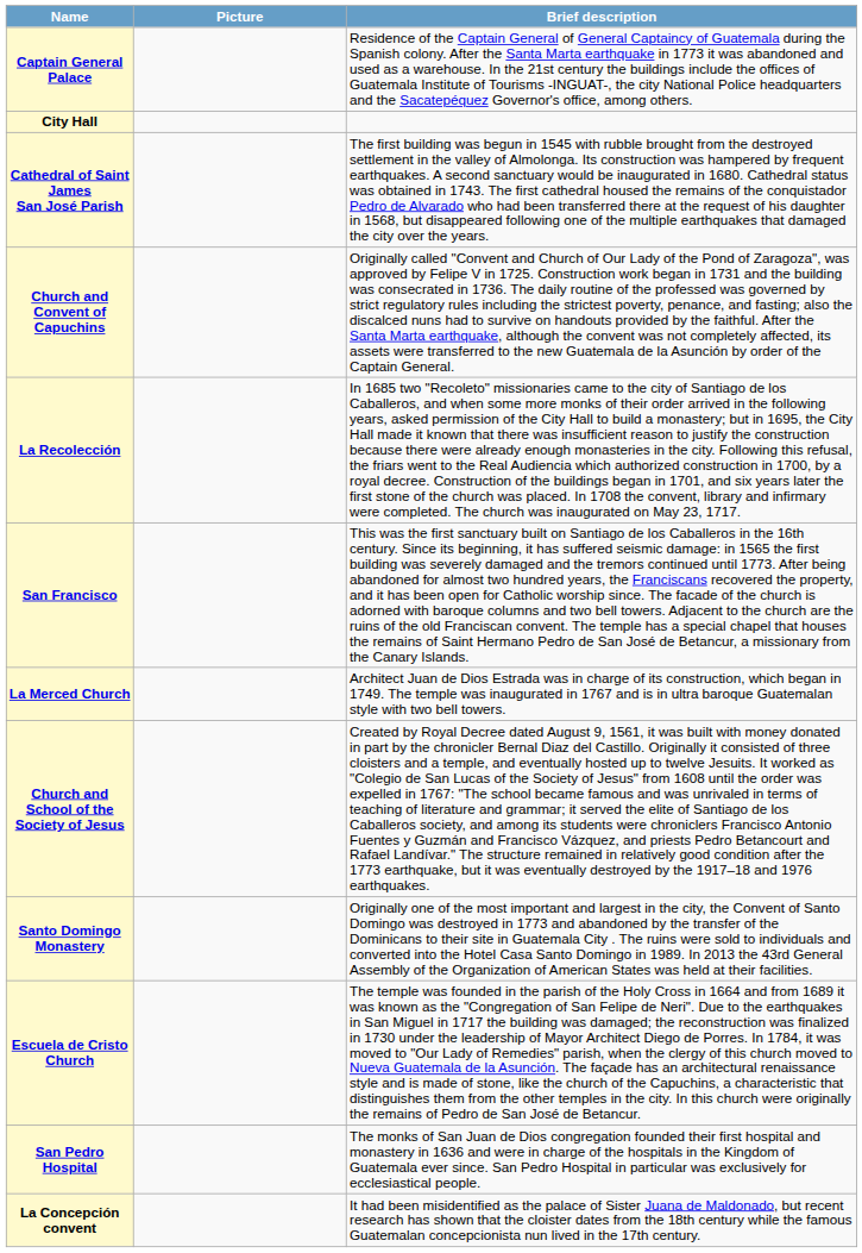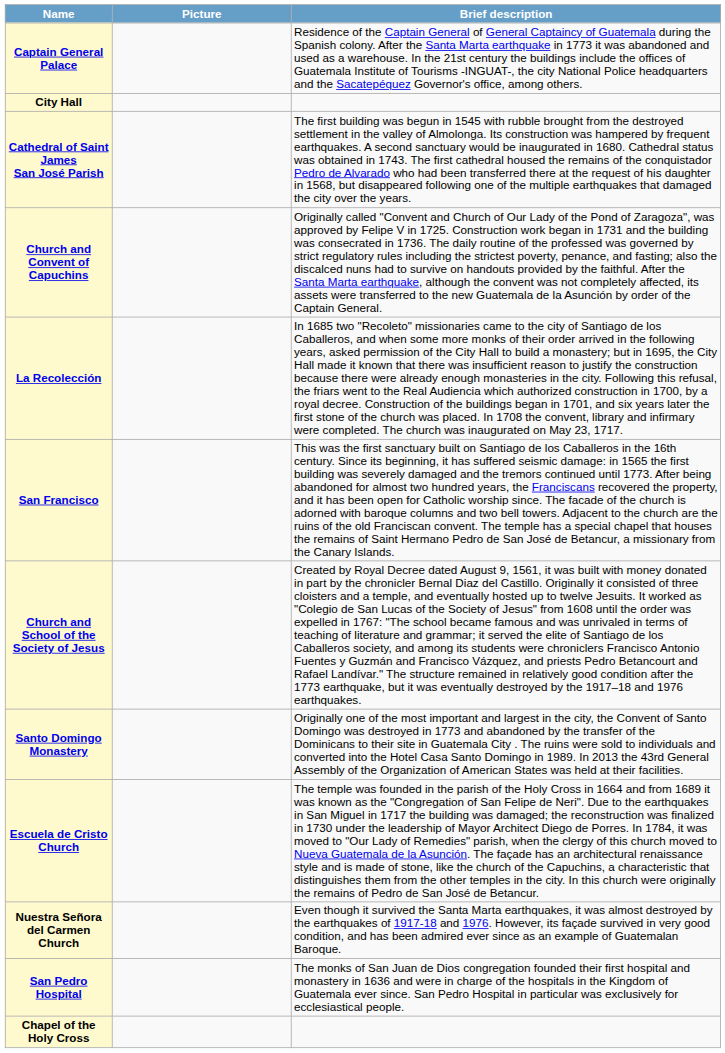 <table class="mw-collapsible wikitable" style="margin: 1em auto; width:70%; font-size:90%;" align=center>
 <tr style="color:white;">
 <th style="background:#659ec7; width:15%;">Name</th>
 <th style="background:#659ec7; width:25%;">Picture</th>
 <th style="background:#659ec7; width:75%;">Brief description</th>
 </tr>
 <tr>
 <th style="background:lemonchiffon;"><a href='#'>Captain General Palace</a></th>
 <td style="text-align:center;"></td>
 <td>Residence of the <a href='#'>Captain General</a> of <a href='#'>General Captaincy of Guatemala</a> during the Spanish colony. After the <a href='#'>Santa Marta earthquake</a> in 1773 it was abandoned and used as a warehouse. In the 21st century the buildings include the offices of Guatemala Institute of Tourisms -INGUAT-, the city National Police headquarters and the <a href='#'>Sacatepéquez</a> Governor's office, among others.</td>
 </tr>
 <tr>
 <th style="background:lemonchiffon;">City Hall</th>
 <td style="text-align:center;"></td>
 </tr>
 <tr>
 <th style="background:lemonchiffon;"><a href='#'>Cathedral of Saint James<br>San José Parish</a></th>
 <td style="text-align:center;"></td>
 <td>The first building was begun in 1545 with rubble brought from the destroyed settlement in the valley of Almolonga. Its construction was hampered by frequent earthquakes. A second sanctuary would be inaugurated in 1680. Cathedral status was obtained in 1743. The first cathedral housed the remains of the conquistador <a href='#'>Pedro de Alvarado</a> who had been transferred there at the request of his daughter in 1568, but disappeared following one of the multiple earthquakes that damaged the city over the years.</td>
 </tr>
 <tr>
 <th style="background:lemonchiffon;"><a href='#'>Church and Convent of Capuchins</a></th>
 <td style="text-align:center;"></td>
 <td>Originally called "Convent and Church of Our Lady of the Pond of Zaragoza", was approved by Felipe V in 1725. Construction work began in 1731 and the building was consecrated in 1736. The daily routine of the professed was governed by strict regulatory rules including the strictest poverty, penance, and fasting; also the discalced nuns had to survive on handouts provided by the faithful. After the <a href='#'>Santa Marta earthquake</a>, although the convent was not completely affected, its assets were transferred to the new Guatemala de la Asunción by order of the Captain General.</td>
 </tr>
 <tr>
 <th style="background:lemonchiffon;"><a href='#'>La Recolección</a></th>
 <td style="text-align:center;"></td>
 <td>In 1685 two "Recoleto" missionaries came to the city of Santiago de los Caballeros, and when some more monks of their order arrived in the following years, asked permission of the City Hall to build a monastery; but in 1695, the City Hall made it known that there was insufficient reason to justify the construction because there were already enough monasteries in the city. Following this refusal, the friars went to the Real Audiencia which authorized construction in 1700, by a royal decree. Construction of the buildings began in 1701, and six years later the first stone of the church was placed. In 1708 the convent, library and infirmary were completed. The church was inaugurated on May 23, 1717.</td>
 </tr>
 <tr>
 <th style="background:lemonchiffon;"><a href='#'>San Francisco</a></th>
 <td style="text-align:center;"></td>
 <td>This was the first sanctuary built on Santiago de los Caballeros in the 16th century. Since its beginning, it has suffered seismic damage: in 1565 the first building was severely damaged and the tremors continued until 1773. After being abandoned for almost two hundred years, the <a href='#'>Franciscans</a> recovered the property, and it has been open for Catholic worship since. The facade of the church is adorned with baroque columns and two bell towers. Adjacent to the church are the ruins of the old Franciscan convent. The temple has a special chapel that houses the remains of Saint Hermano Pedro de San José de Betancur, a missionary from the Canary Islands.</td>
 </tr>
 <tr>
-<th style="background:lemonchiffon;"><a href='#'>La Merced Church</a></th>
-<td style="text-align:center;"></td>
-<td>Architect Juan de Dios Estrada was in charge of its construction, which began in 1749. The temple was inaugurated in 1767 and is in ultra baroque Guatemalan style with two bell towers.</td>
-</tr>
-<tr>
 <th style="background:lemonchiffon;"><a href='#'>Church and School of the Society of Jesus</a></th>
 <td style="text-align:center;"></td>
 <td>Created by Royal Decree dated August 9, 1561, it was built with money donated in part by the chronicler Bernal Diaz del Castillo. Originally it consisted of three cloisters and a temple, and eventually hosted up to twelve Jesuits. It worked as "Colegio de San Lucas of the Society of Jesus" from 1608 until the order was expelled in 1767: "The school became famous and was unrivaled in terms of teaching of literature and grammar; it served the elite of Santiago de los Caballeros society, and among its students were chroniclers Francisco Antonio Fuentes y Guzmán and Francisco Vázquez, and priests Pedro Betancourt and Rafael Landívar." The structure remained in relatively good condition after the 1773 earthquake, but it was eventually destroyed by the 1917–18 and 1976 earthquakes.</td>
 </tr>
 <tr>
 <th style="background:lemonchiffon;"><a href='#'>Santo Domingo Monastery</a></th>
 <td style="text-align:center;"></td>
 <td>Originally one of the most important and largest in the city, the Convent of Santo Domingo was destroyed in 1773 and abandoned by the transfer of the Dominicans to their site in Guatemala City . The ruins were sold to individuals and converted into the Hotel Casa Santo Domingo in 1989. In 2013 the 43rd General Assembly of the Organization of American States was held at their facilities.</td>
 </tr>
 <tr>
 <th style="background:lemonchiffon;"><a href='#'>Escuela de Cristo Church</a></th>
 <td style="text-align:center;"></td>
 <td>The temple was founded in the parish of the Holy Cross in 1664 and from 1689 it was known as the "Congregation of San Felipe de Neri". Due to the earthquakes in San Miguel in 1717 the building was damaged; the reconstruction was finalized in 1730 under the leadership of Mayor Architect Diego de Porres. In 1784, it was moved to "Our Lady of Remedies" parish, when the clergy of this church moved to <a href='#'>Nueva Guatemala de la Asunción</a>. The façade has an architectural renaissance style and is made of stone, like the church of the Capuchins, a characteristic that distinguishes them from the other temples in the city. In this church were originally the remains of Pedro de San José de Betancur.</td>
 </tr>
 <tr>
+<th style="background:lemonchiffon;">Nuestra Señora del Carmen Church</th>
+<td style="text-align:center;"></td>
+<td>Even though it survived the Santa Marta earthquakes, it was almost destroyed by the earthquakes of <a href='#'>1917-18</a> and <a href='#'>1976</a>. However, its façade survived in very good condition, and has been admired ever since as an example of Guatemalan Baroque.</td>
+</tr>
+<tr>
 <th style="background:lemonchiffon;"><a href='#'>San Pedro Hospital</a></th>
 <td style="text-align:center;"></td>
 <td>The monks of San Juan de Dios congregation founded their first hospital and monastery in 1636 and were in charge of the hospitals in the Kingdom of Guatemala ever since. San Pedro Hospital in particular was exclusively for ecclesiastical people.</td>
 </tr>
 <tr>
-<th style="background:lemonchiffon;">La Concepción convent</th>
+<th style="background:lemonchiffon;">Chapel of the Holy Cross</th>
 <td style="text-align:center;"></td>
-<td>It had been misidentified as the palace of Sister <a href='#'>Juana de Maldonado</a>, but recent research has shown that the cloister dates from the 18th century while the famous Guatemalan concepcionista nun lived in the 17th century.</td>
+<td></td>
 </tr>
 </table>
